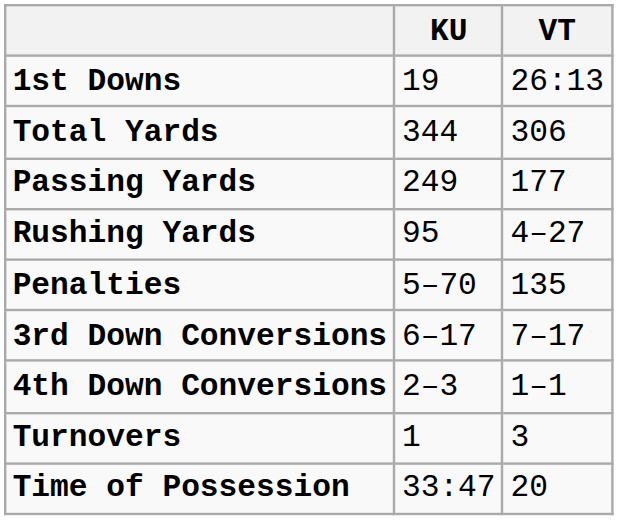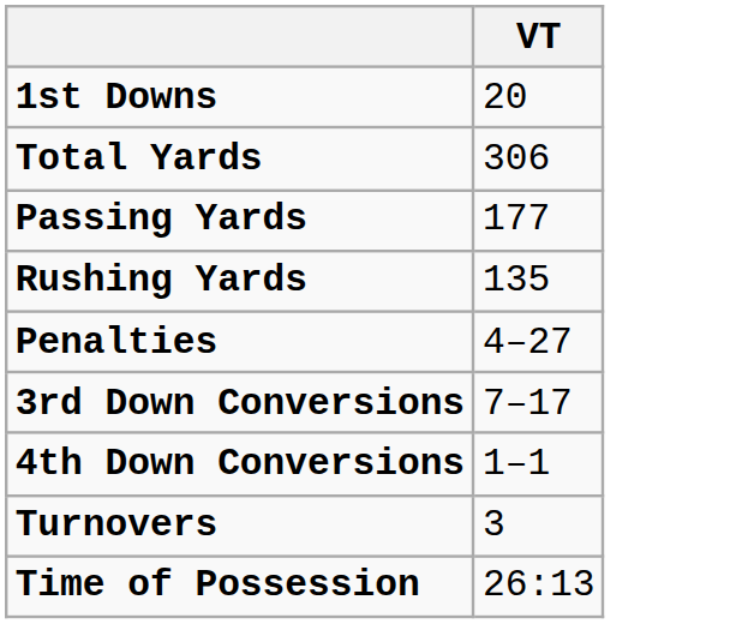 <table class="wikitable">
 <tr>
 <th></th>
-<th>KU</th>
 <th>VT</th>
 </tr>
 <tr>
 <td><strong>1st Downs</strong></td>
-<td>19</td>
-<td>26:13</td>
+<td>20</td>
 </tr>
 <tr>
 <td><strong>Total Yards</strong></td>
-<td>344</td>
 <td>306</td>
 </tr>
 <tr>
 <td><strong>Passing Yards</strong></td>
-<td>249</td>
 <td>177</td>
 </tr>
 <tr>
 <td><strong>Rushing Yards</strong></td>
-<td>95</td>
+<td>135</td>
+</tr>
+<tr>
+<td><strong>Penalties</strong></td>
 <td>4–27</td>
 </tr>
 <tr>
-<td><strong>Penalties</strong></td>
-<td>5–70</td>
-<td>135</td>
-</tr>
-<tr>
 <td><strong>3rd Down Conversions</strong></td>
-<td>6–17</td>
 <td>7–17</td>
 </tr>
 <tr>
 <td><strong>4th Down Conversions</strong></td>
-<td>2–3</td>
 <td>1–1</td>
 </tr>
 <tr>
 <td><strong>Turnovers</strong></td>
-<td>1</td>
 <td>3</td>
 </tr>
 <tr>
 <td><strong>Time of Possession</strong></td>
-<td>33:47</td>
-<td>20</td>
+<td>26:13</td>
 </tr>
 </table>
